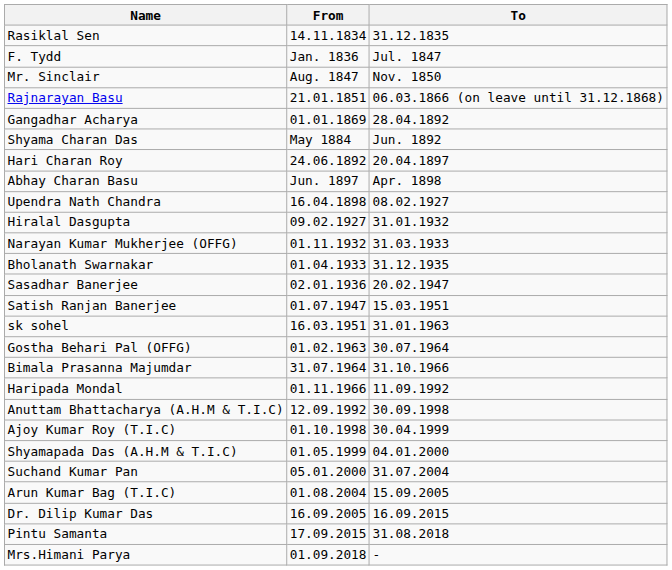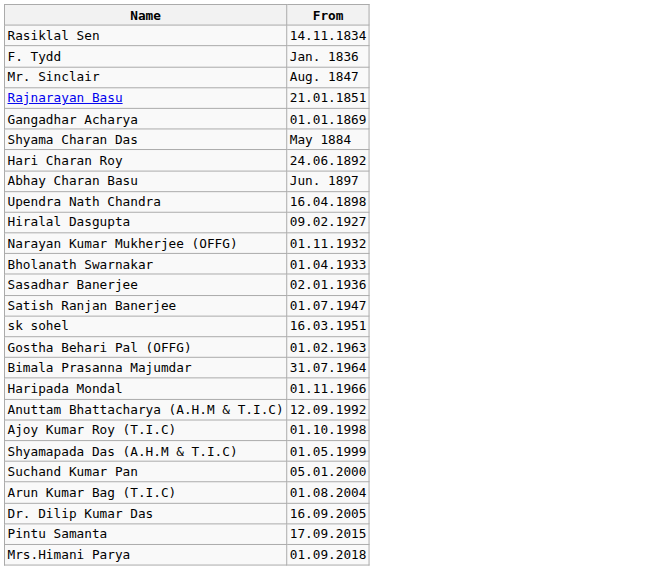 <table class="wikitable collapsible ">
 <tr>
 <th>Name</th>
 <th>From</th>
-<th>To</th>
 </tr>
 <tr>
 <td>Rasiklal Sen</td>
 <td>14.11.1834</td>
-<td>31.12.1835</td>
 </tr>
 <tr>
 <td>F. Tydd</td>
 <td>Jan. 1836</td>
-<td>Jul. 1847</td>
 </tr>
 <tr>
 <td>Mr. Sinclair</td>
 <td>Aug. 1847</td>
-<td>Nov. 1850</td>
 </tr>
 <tr>
 <td><a href='#'>Rajnarayan Basu</a></td>
 <td>21.01.1851</td>
-<td>06.03.1866 (on leave until 31.12.1868)</td>
 </tr>
 <tr>
 <td>Gangadhar Acharya</td>
 <td>01.01.1869</td>
-<td>28.04.1892</td>
 </tr>
 <tr>
 <td>Shyama Charan Das</td>
 <td>May 1884</td>
-<td>Jun. 1892</td>
 </tr>
 <tr>
 <td>Hari Charan Roy</td>
 <td>24.06.1892</td>
-<td>20.04.1897</td>
 </tr>
 <tr>
 <td>Abhay Charan Basu</td>
 <td>Jun. 1897</td>
-<td>Apr. 1898</td>
 </tr>
 <tr>
 <td>Upendra Nath Chandra</td>
 <td>16.04.1898</td>
-<td>08.02.1927</td>
 </tr>
 <tr>
 <td>Hiralal Dasgupta</td>
 <td>09.02.1927</td>
-<td>31.01.1932</td>
 </tr>
 <tr>
 <td>Narayan Kumar Mukherjee (OFFG)</td>
 <td>01.11.1932</td>
-<td>31.03.1933</td>
 </tr>
 <tr>
 <td>Bholanath Swarnakar</td>
 <td>01.04.1933</td>
-<td>31.12.1935</td>
 </tr>
 <tr>
 <td>Sasadhar Banerjee</td>
 <td>02.01.1936</td>
-<td>20.02.1947</td>
 </tr>
 <tr>
 <td>Satish Ranjan Banerjee</td>
 <td>01.07.1947</td>
-<td>15.03.1951</td>
 </tr>
 <tr>
 <td>sk sohel</td>
 <td>16.03.1951</td>
-<td>31.01.1963</td>
 </tr>
 <tr>
 <td>Gostha Behari Pal (OFFG)</td>
 <td>01.02.1963</td>
-<td>30.07.1964</td>
 </tr>
 <tr>
 <td>Bimala Prasanna Majumdar</td>
 <td>31.07.1964</td>
-<td>31.10.1966</td>
 </tr>
 <tr>
 <td>Haripada Mondal</td>
 <td>01.11.1966</td>
-<td>11.09.1992</td>
 </tr>
 <tr>
 <td>Anuttam Bhattacharya (A.H.M & T.I.C)</td>
 <td>12.09.1992</td>
-<td>30.09.1998</td>
 </tr>
 <tr>
 <td>Ajoy Kumar Roy (T.I.C)</td>
 <td>01.10.1998</td>
-<td>30.04.1999</td>
 </tr>
 <tr>
 <td>Shyamapada Das (A.H.M & T.I.C)</td>
 <td>01.05.1999</td>
-<td>04.01.2000</td>
 </tr>
 <tr>
 <td>Suchand Kumar Pan</td>
 <td>05.01.2000</td>
-<td>31.07.2004</td>
 </tr>
 <tr>
 <td>Arun Kumar Bag (T.I.C)</td>
 <td>01.08.2004</td>
-<td>15.09.2005</td>
 </tr>
 <tr>
 <td>Dr. Dilip Kumar Das</td>
 <td>16.09.2005</td>
-<td>16.09.2015</td>
 </tr>
 <tr>
 <td>Pintu Samanta</td>
 <td>17.09.2015</td>
-<td>31.08.2018</td>
 </tr>
 <tr>
 <td>Mrs.Himani Parya</td>
 <td>01.09.2018</td>
-<td>-</td>
 </tr>
 </table>
